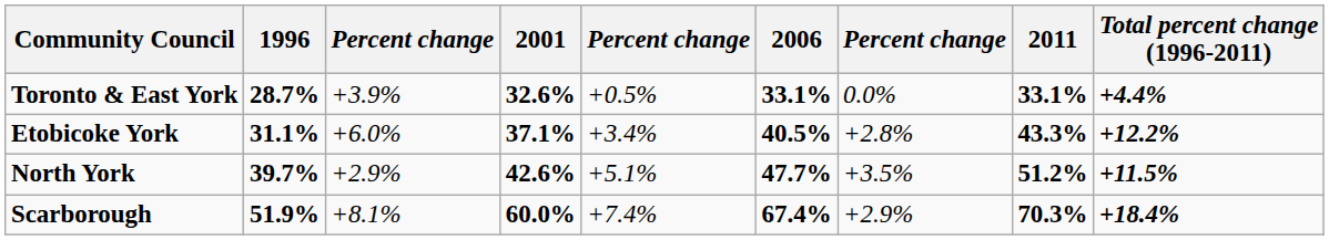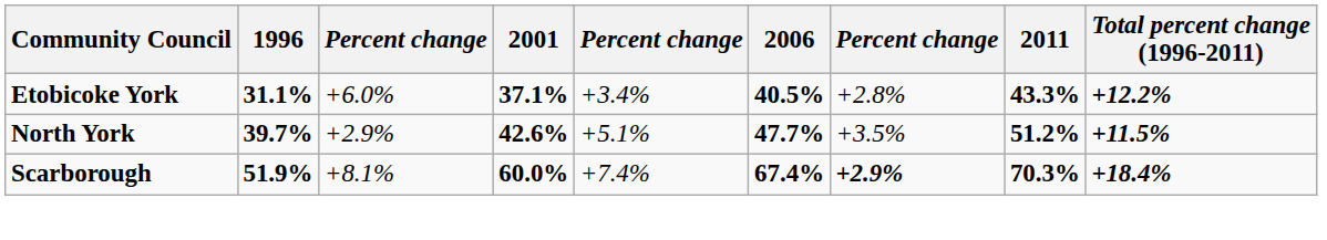 <table class="wikitable sortable">
 <tr>
 <th>Community Council</th>
 <th>1996</th>
 <th><em>Percent change</em></th>
 <th>2001</th>
 <th><em>Percent change</em></th>
 <th>2006</th>
 <th><em>Percent change</em></th>
 <th>2011</th>
 <th><em>Total percent change</em><br>(1996-2011)</th>
-</tr>
-<tr>
-<td><strong>Toronto & East York</strong></td>
-<td><strong>28.7%</strong></td>
-<td><em>+3.9%</em></td>
-<td><strong>32.6%</strong></td>
-<td><em>+0.5%</em></td>
-<td><strong>33.1%</strong></td>
-<td><em>0.0%</em></td>
-<td><strong>33.1%</strong></td>
-<td><strong><em>+4.4%</em></strong></td>
 </tr>
 <tr>
 <td><strong>Etobicoke York</strong></td>
 <td><strong>31.1%</strong></td>
 <td><em>+6.0%</em></td>
 <td><strong>37.1%</strong></td>
 <td><em>+3.4%</em></td>
 <td><strong>40.5%</strong></td>
 <td><em>+2.8%</em></td>
 <td><strong>43.3%</strong></td>
 <td><strong><em>+12.2%</em></strong></td>
 </tr>
 <tr>
 <td><strong>North York</strong></td>
 <td><strong>39.7%</strong></td>
 <td><em>+2.9%</em></td>
 <td><strong>42.6%</strong></td>
 <td><em>+5.1%</em></td>
 <td><strong>47.7%</strong></td>
 <td><em>+3.5%</em></td>
 <td><strong>51.2%</strong></td>
 <td><strong><em>+11.5%</em></strong></td>
 </tr>
 <tr>
 <td><strong>Scarborough</strong></td>
 <td><strong>51.9%</strong></td>
 <td><em>+8.1%</em></td>
 <td><strong>60.0%</strong></td>
 <td><em>+7.4%</em></td>
 <td><strong>67.4%</strong></td>
-<td><em>+2.9%</em></td>
+<td><strong><em>+2.9%</em></strong></td>
 <td><strong>70.3%</strong></td>
 <td><strong><em>+18.4%</em></strong></td>
 </tr>
 </table>
